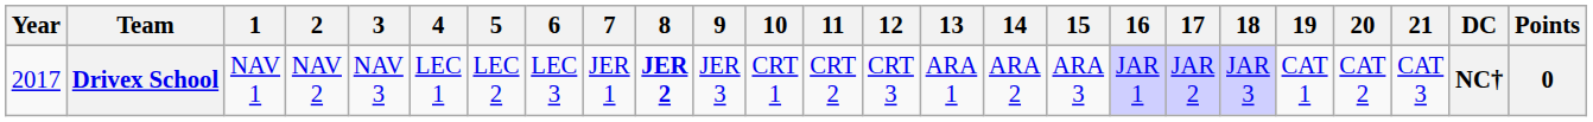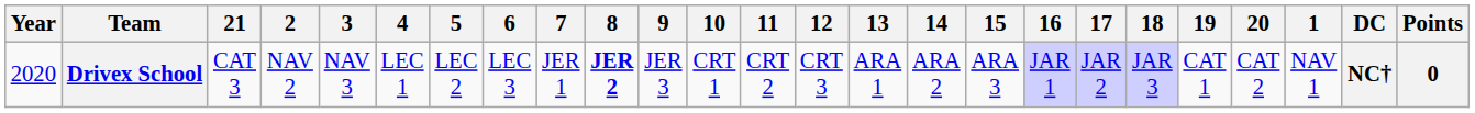 <table class="wikitable" style="text-align:center; font-size:85%">
 <tr>
 <th>Year</th>
 <th>Team</th>
-<th>1</th>
+<th>21</th>
 <th>2</th>
 <th>3</th>
 <th>4</th>
 <th>5</th>
 <th>6</th>
 <th>7</th>
 <th>8</th>
 <th>9</th>
 <th>10</th>
 <th>11</th>
 <th>12</th>
 <th>13</th>
 <th>14</th>
 <th>15</th>
 <th>16</th>
 <th>17</th>
 <th>18</th>
 <th>19</th>
 <th>20</th>
-<th>21</th>
+<th>1</th>
 <th>DC</th>
 <th>Points</th>
 </tr>
 <tr>
-<td><a href='#'>2017</a></td>
+<td><a href='#'>2020</a></td>
 <th nowrap><a href='#'>Drivex School</a></th>
-<td style="background:#;"><a href='#'>NAV<br>1</a></td>
+<td style="background:#;"><a href='#'>CAT<br>3</a></td>
 <td style="background:#;"><a href='#'>NAV<br>2</a></td>
 <td style="background:#;"><a href='#'>NAV<br>3</a></td>
 <td style="background:#;"><a href='#'>LEC<br>1</a></td>
 <td style="background:#;"><a href='#'>LEC<br>2</a></td>
 <td style="background:#;"><a href='#'>LEC<br>3</a></td>
 <td style="background:#;"><a href='#'>JER<br>1</a></td>
 <td style="background:#;"><strong><a href='#'>JER<br>2</a></strong></td>
 <td style="background:#;"><a href='#'>JER<br>3</a></td>
 <td style="background:#;"><a href='#'>CRT<br>1</a></td>
 <td style="background:#;"><a href='#'>CRT<br>2</a></td>
 <td style="background:#;"><a href='#'>CRT<br>3</a></td>
 <td style="background:#;"><a href='#'>ARA<br>1</a></td>
 <td style="background:#;"><a href='#'>ARA<br>2</a></td>
 <td style="background:#;"><a href='#'>ARA<br>3</a></td>
 <td style="background:#CFCFFF;"><a href='#'>JAR<br>1</a><br></td>
 <td style="background:#CFCFFF;"><a href='#'>JAR<br>2</a><br></td>
 <td style="background:#CFCFFF;"><a href='#'>JAR<br>3</a><br></td>
 <td style="background:#;"><a href='#'>CAT<br>1</a></td>
 <td style="background:#;"><a href='#'>CAT<br>2</a></td>
-<td style="background:#;"><a href='#'>CAT<br>3</a></td>
+<td style="background:#;"><a href='#'>NAV<br>1</a></td>
 <th>NC†</th>
 <th>0</th>
 </tr>
 </table>
